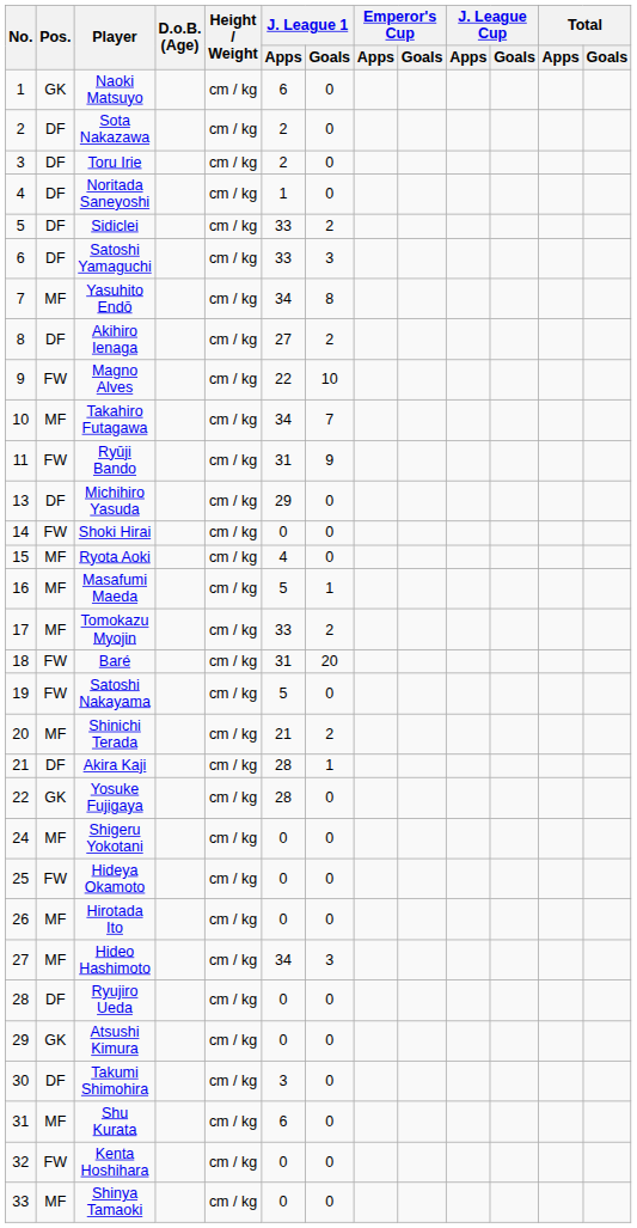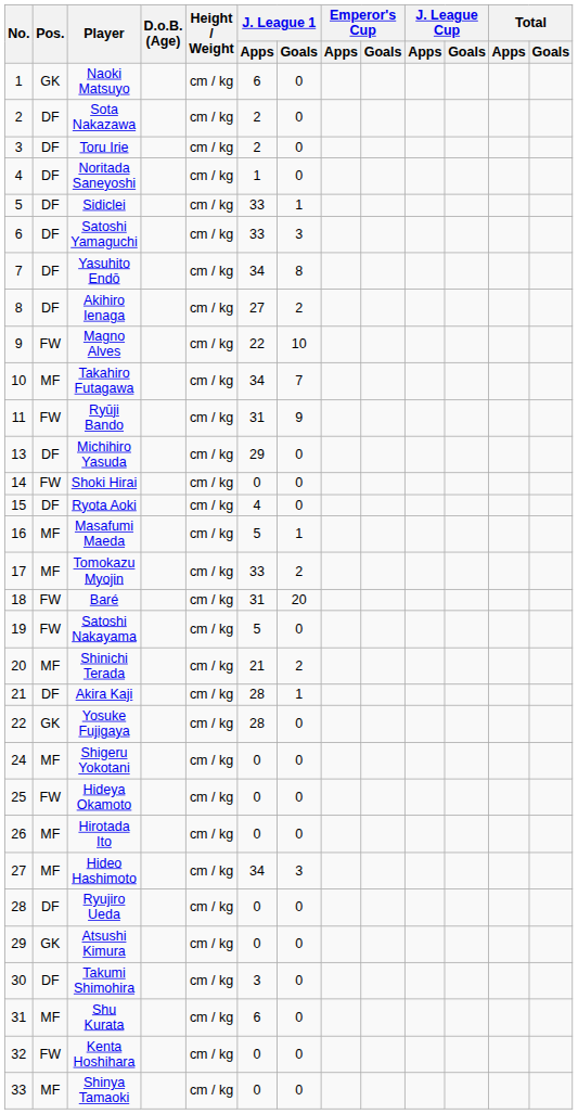 <table class="wikitable" style="text-align:center;">
 <tr>
 <th rowspan="2">No.</th>
 <th rowspan="2">Pos.</th>
 <th rowspan="2">Player</th>
 <th rowspan="2">D.o.B. (Age)</th>
 <th rowspan="2">Height / Weight</th>
 <th colspan="2"><a href='#'>J. League 1</a></th>
 <th colspan="2"><a href='#'>Emperor's Cup</a></th>
 <th colspan="2"><a href='#'>J. League Cup</a></th>
 <th colspan="2">Total</th>
 </tr>
 <tr>
 <th>Apps</th>
 <th>Goals</th>
 <th>Apps</th>
 <th>Goals</th>
 <th>Apps</th>
 <th>Goals</th>
 <th>Apps</th>
 <th>Goals</th>
 </tr>
 <tr>
 <td>1</td>
 <td>GK</td>
 <td><a href='#'>Naoki Matsuyo</a></td>
 <td></td>
 <td>cm / kg</td>
 <td>6</td>
 <td>0</td>
 <td></td>
 <td></td>
 <td></td>
 <td></td>
 <td></td>
 <td></td>
 </tr>
 <tr>
 <td>2</td>
 <td>DF</td>
 <td><a href='#'>Sota Nakazawa</a></td>
 <td></td>
 <td>cm / kg</td>
 <td>2</td>
 <td>0</td>
 <td></td>
 <td></td>
 <td></td>
 <td></td>
 <td></td>
 <td></td>
 </tr>
 <tr>
 <td>3</td>
 <td>DF</td>
 <td><a href='#'>Toru Irie</a></td>
 <td></td>
 <td>cm / kg</td>
 <td>2</td>
 <td>0</td>
 <td></td>
 <td></td>
 <td></td>
 <td></td>
 <td></td>
 <td></td>
 </tr>
 <tr>
 <td>4</td>
 <td>DF</td>
 <td><a href='#'>Noritada Saneyoshi</a></td>
 <td></td>
 <td>cm / kg</td>
 <td>1</td>
 <td>0</td>
 <td></td>
 <td></td>
 <td></td>
 <td></td>
 <td></td>
 <td></td>
 </tr>
 <tr>
 <td>5</td>
 <td>DF</td>
 <td><a href='#'>Sidiclei</a></td>
 <td></td>
 <td>cm / kg</td>
 <td>33</td>
-<td>2</td>
+<td>1</td>
 <td></td>
 <td></td>
 <td></td>
 <td></td>
 <td></td>
 <td></td>
 </tr>
 <tr>
 <td>6</td>
 <td>DF</td>
 <td><a href='#'>Satoshi Yamaguchi</a></td>
 <td></td>
 <td>cm / kg</td>
 <td>33</td>
 <td>3</td>
 <td></td>
 <td></td>
 <td></td>
 <td></td>
 <td></td>
 <td></td>
 </tr>
 <tr>
 <td>7</td>
-<td>MF</td>
+<td>DF</td>
 <td><a href='#'>Yasuhito Endō</a></td>
 <td></td>
 <td>cm / kg</td>
 <td>34</td>
 <td>8</td>
 <td></td>
 <td></td>
 <td></td>
 <td></td>
 <td></td>
 <td></td>
 </tr>
 <tr>
 <td>8</td>
 <td>DF</td>
 <td><a href='#'>Akihiro Ienaga</a></td>
 <td></td>
 <td>cm / kg</td>
 <td>27</td>
 <td>2</td>
 <td></td>
 <td></td>
 <td></td>
 <td></td>
 <td></td>
 <td></td>
 </tr>
 <tr>
 <td>9</td>
 <td>FW</td>
 <td><a href='#'>Magno Alves</a></td>
 <td></td>
 <td>cm / kg</td>
 <td>22</td>
 <td>10</td>
 <td></td>
 <td></td>
 <td></td>
 <td></td>
 <td></td>
 <td></td>
 </tr>
 <tr>
 <td>10</td>
 <td>MF</td>
 <td><a href='#'>Takahiro Futagawa</a></td>
 <td></td>
 <td>cm / kg</td>
 <td>34</td>
 <td>7</td>
 <td></td>
 <td></td>
 <td></td>
 <td></td>
 <td></td>
 <td></td>
 </tr>
 <tr>
 <td>11</td>
 <td>FW</td>
 <td><a href='#'>Ryūji Bando</a></td>
 <td></td>
 <td>cm / kg</td>
 <td>31</td>
 <td>9</td>
 <td></td>
 <td></td>
 <td></td>
 <td></td>
 <td></td>
 <td></td>
 </tr>
 <tr>
 <td>13</td>
 <td>DF</td>
 <td><a href='#'>Michihiro Yasuda</a></td>
 <td></td>
 <td>cm / kg</td>
 <td>29</td>
 <td>0</td>
 <td></td>
 <td></td>
 <td></td>
 <td></td>
 <td></td>
 <td></td>
 </tr>
 <tr>
 <td>14</td>
 <td>FW</td>
 <td><a href='#'>Shoki Hirai</a></td>
 <td></td>
 <td>cm / kg</td>
 <td>0</td>
 <td>0</td>
 <td></td>
 <td></td>
 <td></td>
 <td></td>
 <td></td>
 <td></td>
 </tr>
 <tr>
 <td>15</td>
-<td>MF</td>
+<td>DF</td>
 <td><a href='#'>Ryota Aoki</a></td>
 <td></td>
 <td>cm / kg</td>
 <td>4</td>
 <td>0</td>
 <td></td>
 <td></td>
 <td></td>
 <td></td>
 <td></td>
 <td></td>
 </tr>
 <tr>
 <td>16</td>
 <td>MF</td>
 <td><a href='#'>Masafumi Maeda</a></td>
 <td></td>
 <td>cm / kg</td>
 <td>5</td>
 <td>1</td>
 <td></td>
 <td></td>
 <td></td>
 <td></td>
 <td></td>
 <td></td>
 </tr>
 <tr>
 <td>17</td>
 <td>MF</td>
 <td><a href='#'>Tomokazu Myojin</a></td>
 <td></td>
 <td>cm / kg</td>
 <td>33</td>
 <td>2</td>
 <td></td>
 <td></td>
 <td></td>
 <td></td>
 <td></td>
 <td></td>
 </tr>
 <tr>
 <td>18</td>
 <td>FW</td>
 <td><a href='#'>Baré</a></td>
 <td></td>
 <td>cm / kg</td>
 <td>31</td>
 <td>20</td>
 <td></td>
 <td></td>
 <td></td>
 <td></td>
 <td></td>
 <td></td>
 </tr>
 <tr>
 <td>19</td>
 <td>FW</td>
 <td><a href='#'>Satoshi Nakayama</a></td>
 <td></td>
 <td>cm / kg</td>
 <td>5</td>
 <td>0</td>
 <td></td>
 <td></td>
 <td></td>
 <td></td>
 <td></td>
 <td></td>
 </tr>
 <tr>
 <td>20</td>
 <td>MF</td>
 <td><a href='#'>Shinichi Terada</a></td>
 <td></td>
 <td>cm / kg</td>
 <td>21</td>
 <td>2</td>
 <td></td>
 <td></td>
 <td></td>
 <td></td>
 <td></td>
 <td></td>
 </tr>
 <tr>
 <td>21</td>
 <td>DF</td>
 <td><a href='#'>Akira Kaji</a></td>
 <td></td>
 <td>cm / kg</td>
 <td>28</td>
 <td>1</td>
 <td></td>
 <td></td>
 <td></td>
 <td></td>
 <td></td>
 <td></td>
 </tr>
 <tr>
 <td>22</td>
 <td>GK</td>
 <td><a href='#'>Yosuke Fujigaya</a></td>
 <td></td>
 <td>cm / kg</td>
 <td>28</td>
 <td>0</td>
 <td></td>
 <td></td>
 <td></td>
 <td></td>
 <td></td>
 <td></td>
 </tr>
 <tr>
 <td>24</td>
 <td>MF</td>
 <td><a href='#'>Shigeru Yokotani</a></td>
 <td></td>
 <td>cm / kg</td>
 <td>0</td>
 <td>0</td>
 <td></td>
 <td></td>
 <td></td>
 <td></td>
 <td></td>
 <td></td>
 </tr>
 <tr>
 <td>25</td>
 <td>FW</td>
 <td><a href='#'>Hideya Okamoto</a></td>
 <td></td>
 <td>cm / kg</td>
 <td>0</td>
 <td>0</td>
 <td></td>
 <td></td>
 <td></td>
 <td></td>
 <td></td>
 <td></td>
 </tr>
 <tr>
 <td>26</td>
 <td>MF</td>
 <td><a href='#'>Hirotada Ito</a></td>
 <td></td>
 <td>cm / kg</td>
 <td>0</td>
 <td>0</td>
 <td></td>
 <td></td>
 <td></td>
 <td></td>
 <td></td>
 <td></td>
 </tr>
 <tr>
 <td>27</td>
 <td>MF</td>
 <td><a href='#'>Hideo Hashimoto</a></td>
 <td></td>
 <td>cm / kg</td>
 <td>34</td>
 <td>3</td>
 <td></td>
 <td></td>
 <td></td>
 <td></td>
 <td></td>
 <td></td>
 </tr>
 <tr>
 <td>28</td>
 <td>DF</td>
 <td><a href='#'>Ryujiro Ueda</a></td>
 <td></td>
 <td>cm / kg</td>
 <td>0</td>
 <td>0</td>
 <td></td>
 <td></td>
 <td></td>
 <td></td>
 <td></td>
 <td></td>
 </tr>
 <tr>
 <td>29</td>
 <td>GK</td>
 <td><a href='#'>Atsushi Kimura</a></td>
 <td></td>
 <td>cm / kg</td>
 <td>0</td>
 <td>0</td>
 <td></td>
 <td></td>
 <td></td>
 <td></td>
 <td></td>
 <td></td>
 </tr>
 <tr>
 <td>30</td>
 <td>DF</td>
 <td><a href='#'>Takumi Shimohira</a></td>
 <td></td>
 <td>cm / kg</td>
 <td>3</td>
 <td>0</td>
 <td></td>
 <td></td>
 <td></td>
 <td></td>
 <td></td>
 <td></td>
 </tr>
 <tr>
 <td>31</td>
 <td>MF</td>
 <td><a href='#'>Shu Kurata</a></td>
 <td></td>
 <td>cm / kg</td>
 <td>6</td>
 <td>0</td>
 <td></td>
 <td></td>
 <td></td>
 <td></td>
 <td></td>
 <td></td>
 </tr>
 <tr>
 <td>32</td>
 <td>FW</td>
 <td><a href='#'>Kenta Hoshihara</a></td>
 <td></td>
 <td>cm / kg</td>
 <td>0</td>
 <td>0</td>
 <td></td>
 <td></td>
 <td></td>
 <td></td>
 <td></td>
 <td></td>
 </tr>
 <tr>
 <td>33</td>
 <td>MF</td>
 <td><a href='#'>Shinya Tamaoki</a></td>
 <td></td>
 <td>cm / kg</td>
 <td>0</td>
 <td>0</td>
 <td></td>
 <td></td>
 <td></td>
 <td></td>
 <td></td>
 <td></td>
 </tr>
 </table>
